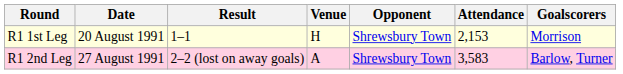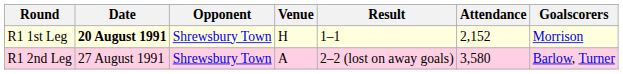 <table class="wikitable">
 <tr>
 <th>Round</th>
 <th>Date</th>
+<th>Opponent</th>
+<th>Venue</th>
 <th>Result</th>
-<th>Venue</th>
-<th>Opponent</th>
 <th>Attendance</th>
 <th>Goalscorers</th>
 </tr>
 <tr style="background-color: #ffffdd;">
 <td>R1 1st Leg</td>
-<td>20 August 1991</td>
+<td><strong>20 August 1991</strong></td>
+<td><a href='#'>Shrewsbury Town</a></td>
+<td>H</td>
 <td>1–1</td>
-<td>H</td>
-<td><a href='#'>Shrewsbury Town</a></td>
-<td>2,153</td>
+<td>2,152</td>
 <td><a href='#'>Morrison</a></td>
 </tr>
 <tr style="background-color: #ffd0e3;">
 <td>R1 2nd Leg</td>
 <td>27 August 1991</td>
+<td><a href='#'>Shrewsbury Town</a></td>
+<td>A</td>
 <td>2–2 (lost on away goals)</td>
-<td>A</td>
-<td><a href='#'>Shrewsbury Town</a></td>
-<td>3,583</td>
+<td>3,580</td>
 <td><a href='#'>Barlow</a>, <a href='#'>Turner</a></td>
 </tr>
 </table>
